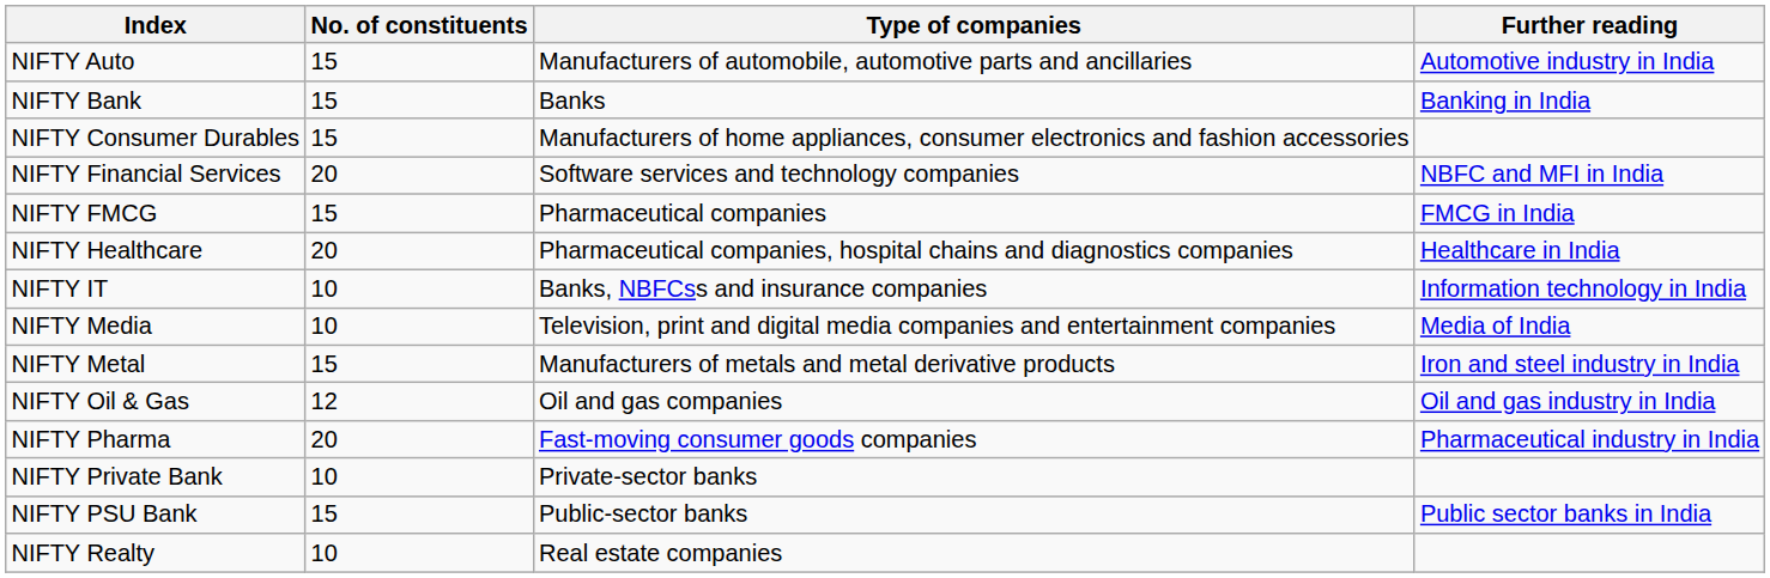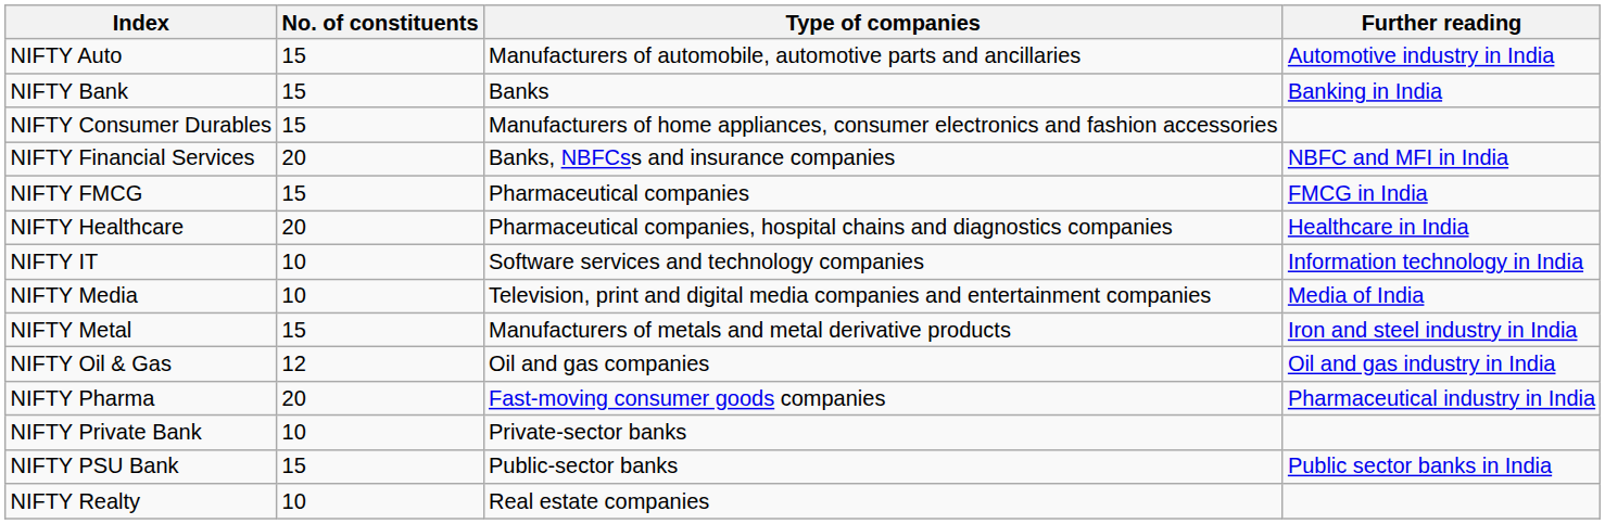 <table class="wikitable sortable" id="constituents" style="font-size:85%">
 <tr>
 <th>Index</th>
 <th>No. of constituents</th>
 <th>Type of companies</th>
 <th>Further reading</th>
 </tr>
 <tr>
 <td>NIFTY Auto</td>
 <td>15</td>
 <td>Manufacturers of automobile, automotive parts and ancillaries</td>
 <td><a href='#'>Automotive industry in India</a></td>
 </tr>
 <tr>
 <td>NIFTY Bank</td>
 <td>15</td>
 <td>Banks</td>
 <td><a href='#'>Banking in India</a></td>
 </tr>
 <tr>
 <td>NIFTY Consumer Durables</td>
 <td>15</td>
 <td>Manufacturers of home appliances, consumer electronics and fashion accessories</td>
 </tr>
 <tr>
 <td>NIFTY Financial Services</td>
 <td>20</td>
-<td>Software services and technology companies</td>
+<td>Banks, <a href='#'>NBFCs</a>s and insurance companies</td>
 <td><a href='#'>NBFC and MFI in India</a></td>
 </tr>
 <tr>
 <td>NIFTY FMCG</td>
 <td>15</td>
 <td>Pharmaceutical companies</td>
 <td><a href='#'>FMCG in India</a></td>
 </tr>
 <tr>
 <td>NIFTY Healthcare</td>
 <td>20</td>
 <td>Pharmaceutical companies, hospital chains and diagnostics companies</td>
 <td><a href='#'>Healthcare in India</a></td>
 </tr>
 <tr>
 <td>NIFTY IT</td>
 <td>10</td>
-<td>Banks, <a href='#'>NBFCs</a>s and insurance companies</td>
+<td>Software services and technology companies</td>
 <td><a href='#'>Information technology in India</a></td>
 </tr>
 <tr>
 <td>NIFTY Media</td>
 <td>10</td>
 <td>Television, print and digital media companies and entertainment companies</td>
 <td><a href='#'>Media of India</a></td>
 </tr>
 <tr>
 <td>NIFTY Metal</td>
 <td>15</td>
 <td>Manufacturers of metals and metal derivative products</td>
 <td><a href='#'>Iron and steel industry in India</a></td>
 </tr>
 <tr>
 <td>NIFTY Oil & Gas</td>
 <td>12</td>
 <td>Oil and gas companies</td>
 <td><a href='#'>Oil and gas industry in India</a></td>
 </tr>
 <tr>
 <td>NIFTY Pharma</td>
 <td>20</td>
 <td><a href='#'>Fast-moving consumer goods</a> companies</td>
 <td><a href='#'>Pharmaceutical industry in India</a></td>
 </tr>
 <tr>
 <td>NIFTY Private Bank</td>
 <td>10</td>
 <td>Private-sector banks</td>
 </tr>
 <tr>
 <td>NIFTY PSU Bank</td>
 <td>15</td>
 <td>Public-sector banks</td>
 <td><a href='#'>Public sector banks in India</a></td>
 </tr>
 <tr>
 <td>NIFTY Realty</td>
 <td>10</td>
 <td>Real estate companies</td>
 </tr>
 </table>
